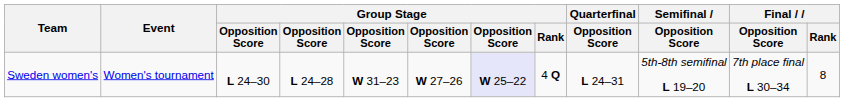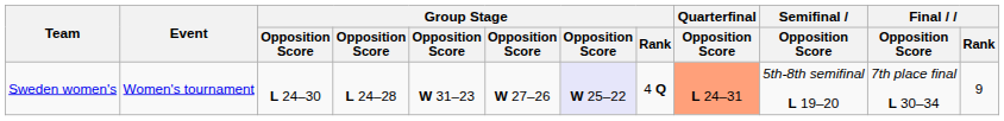 <table class="wikitable" style="font-size:90%">
 <tr>
 <th rowspan=2>Team</th>
 <th rowspan=2>Event</th>
 <th colspan=6>Group Stage</th>
 <th>Quarterfinal</th>
 <th>Semifinal / </th>
 <th colspan=2>Final /  / </th>
 </tr>
 <tr style="font-size:95%">
 <th>Opposition<br>Score</th>
 <th>Opposition<br>Score</th>
 <th>Opposition<br>Score</th>
 <th>Opposition<br>Score</th>
 <th>Opposition<br>Score</th>
 <th>Rank</th>
 <th>Opposition<br>Score</th>
 <th>Opposition<br>Score</th>
 <th>Opposition<br>Score</th>
 <th>Rank</th>
 </tr>
 <tr align=center>
 <td align=left><a href='#'>Sweden women's</a></td>
 <td align=left><a href='#'>Women's tournament</a></td>
 <td><br><strong>L</strong> 24–30</td>
 <td><br><strong>L</strong> 24–28</td>
 <td><br><strong>W</strong> 31–23</td>
 <td><br><strong>W</strong> 27–26</td>
 <td style="background: lavender;"><br><strong>W</strong> 25–22</td>
 <td>4 <strong>Q</strong></td>
-<td><br><strong>L</strong> 24–31</td>
+<td style="background: lightsalmon;"><br><strong>L</strong> 24–31</td>
 <td><em>5th-8th semifinal</em><br><br><strong>L</strong> 19–20</td>
 <td><em>7th place final</em><br><br><strong>L</strong> 30–34</td>
-<td>8</td>
+<td>9</td>
 </tr>
 </table>
